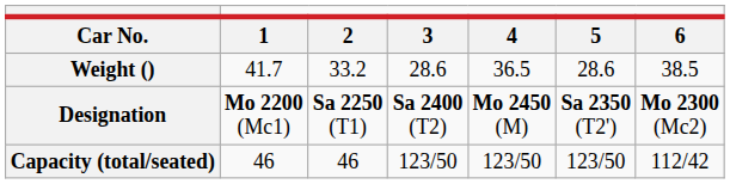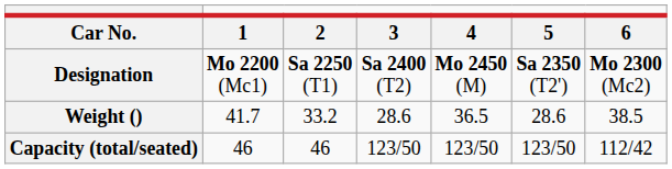 <table class="wikitable" style="text-align:center">
 <tr style="border-bottom: 4px solid #d12027">
 <th></th>
 <td colspan="6"> </td>
 </tr>
 <tr>
 <th>Car No.</th>
 <th>1</th>
 <th>2</th>
 <th>3</th>
 <th>4</th>
 <th>5</th>
 <th>6</th>
 </tr>
 <tr>
+<th>Designation</th>
+<td><strong>Mo 2200</strong><br>(Mc1)</td>
+<td><strong>Sa 2250</strong><br>(T1)</td>
+<td><strong>Sa 2400</strong><br>(T2)</td>
+<td><strong>Mo 2450</strong><br>(M)</td>
+<td><strong>Sa 2350</strong><br>(T2')</td>
+<td><strong>Mo 2300</strong><br>(Mc2)</td>
+</tr>
+<tr>
 <th>Weight ()</th>
 <td>41.7</td>
 <td>33.2</td>
 <td>28.6</td>
 <td>36.5</td>
 <td>28.6</td>
 <td>38.5</td>
-</tr>
-<tr>
-<th>Designation</th>
-<td><strong>Mo 2200</strong><br>(Mc1)</td>
-<td><strong>Sa 2250</strong><br>(T1)</td>
-<td><strong>Sa 2400</strong><br>(T2)</td>
-<td><strong>Mo 2450</strong><br>(M)</td>
-<td><strong>Sa 2350</strong><br>(T2')</td>
-<td><strong>Mo 2300</strong><br>(Mc2)</td>
 </tr>
 <tr>
 <th>Capacity (total/seated)</th>
 <td>46</td>
 <td>46</td>
 <td>123/50</td>
 <td>123/50</td>
 <td>123/50</td>
 <td>112/42</td>
 </tr>
 </table>
